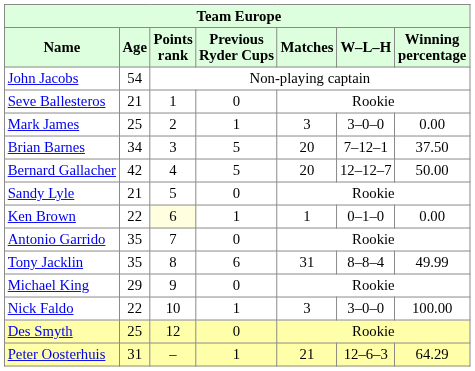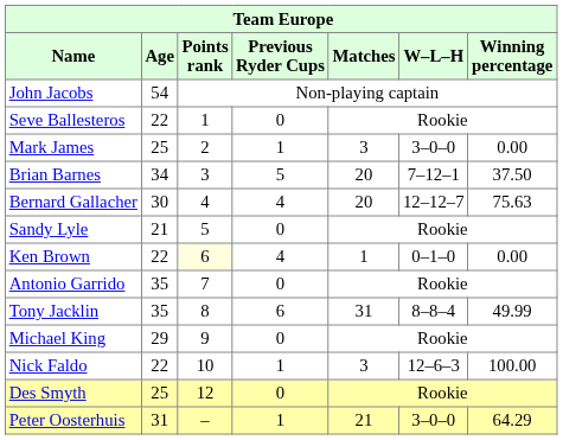 <table border="1" cellpadding="3" style="border-collapse: collapse;text-align:center">
 <tr style="background:#dfd;">
 <td colspan="7"> <strong>Team Europe</strong></td>
 </tr>
 <tr style="background:#dfd;">
 <th>Name</th>
 <th>Age</th>
 <th>Points<br>rank</th>
 <th>Previous<br>Ryder Cups</th>
 <th>Matches</th>
 <th>W–L–H</th>
 <th>Winning<br>percentage</th>
 </tr>
 <tr>
 <td align=left> <a href='#'>John Jacobs</a></td>
 <td>54</td>
 <td colspan="5">Non-playing captain</td>
 </tr>
 <tr>
 <td align=left> <a href='#'>Seve Ballesteros</a></td>
-<td>21</td>
+<td>22</td>
 <td>1</td>
 <td>0</td>
 <td colspan="3">Rookie</td>
 </tr>
 <tr>
 <td align=left> <a href='#'>Mark James</a></td>
 <td>25</td>
 <td>2</td>
 <td>1</td>
 <td>3</td>
 <td>3–0–0</td>
 <td>0.00</td>
 </tr>
 <tr>
 <td align=left> <a href='#'>Brian Barnes</a></td>
 <td>34</td>
 <td>3</td>
 <td>5</td>
 <td>20</td>
 <td>7–12–1</td>
 <td>37.50</td>
 </tr>
 <tr>
 <td align=left> <a href='#'>Bernard Gallacher</a></td>
-<td>42</td>
+<td>30</td>
 <td>4</td>
-<td>5</td>
+<td>4</td>
 <td>20</td>
 <td>12–12–7</td>
-<td>50.00</td>
+<td>75.63</td>
 </tr>
 <tr>
 <td align=left> <a href='#'>Sandy Lyle</a></td>
 <td>21</td>
 <td>5</td>
 <td>0</td>
 <td colspan="3">Rookie</td>
 </tr>
 <tr>
 <td align=left> <a href='#'>Ken Brown</a></td>
 <td>22</td>
 <td style="background: lightyellow;">6</td>
-<td>1</td>
+<td>4</td>
 <td>1</td>
 <td>0–1–0</td>
 <td>0.00</td>
 </tr>
 <tr>
 <td align=left> <a href='#'>Antonio Garrido</a></td>
 <td>35</td>
 <td>7</td>
 <td>0</td>
 <td colspan="3">Rookie</td>
 </tr>
 <tr>
 <td align=left> <a href='#'>Tony Jacklin</a></td>
 <td>35</td>
 <td>8</td>
 <td>6</td>
 <td>31</td>
 <td>8–8–4</td>
 <td>49.99</td>
 </tr>
 <tr>
 <td align=left> <a href='#'>Michael King</a></td>
 <td>29</td>
 <td>9</td>
 <td>0</td>
 <td colspan="3">Rookie</td>
 </tr>
 <tr>
 <td align=left> <a href='#'>Nick Faldo</a></td>
 <td>22</td>
 <td>10</td>
 <td>1</td>
 <td>3</td>
-<td>3–0–0</td>
+<td>12–6–3</td>
 <td>100.00</td>
 </tr>
 <tr style="background:#ffa;">
 <td align=left> <a href='#'>Des Smyth</a></td>
 <td>25</td>
 <td>12</td>
 <td>0</td>
 <td colspan="3">Rookie</td>
 </tr>
 <tr style="background:#ffa;">
 <td align=left> <a href='#'>Peter Oosterhuis</a></td>
 <td>31</td>
 <td>–</td>
 <td>1</td>
 <td>21</td>
-<td>12–6–3</td>
+<td>3–0–0</td>
 <td>64.29</td>
 </tr>
 </table>
